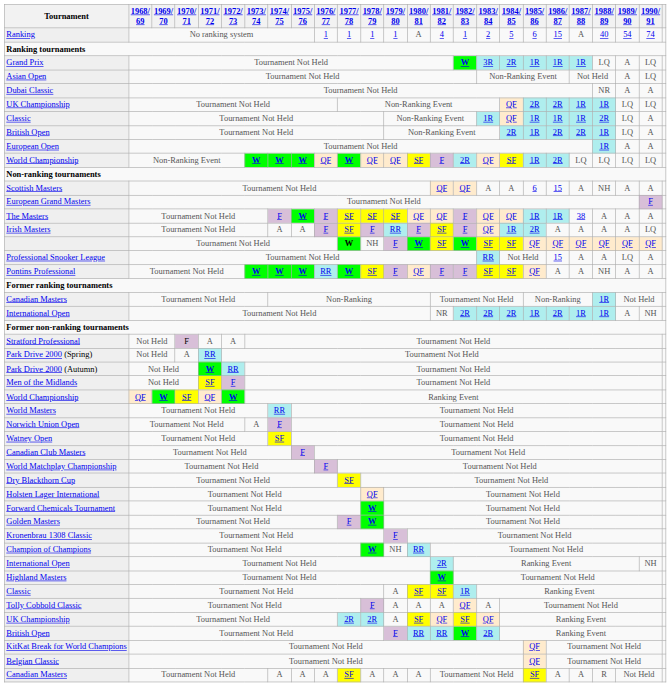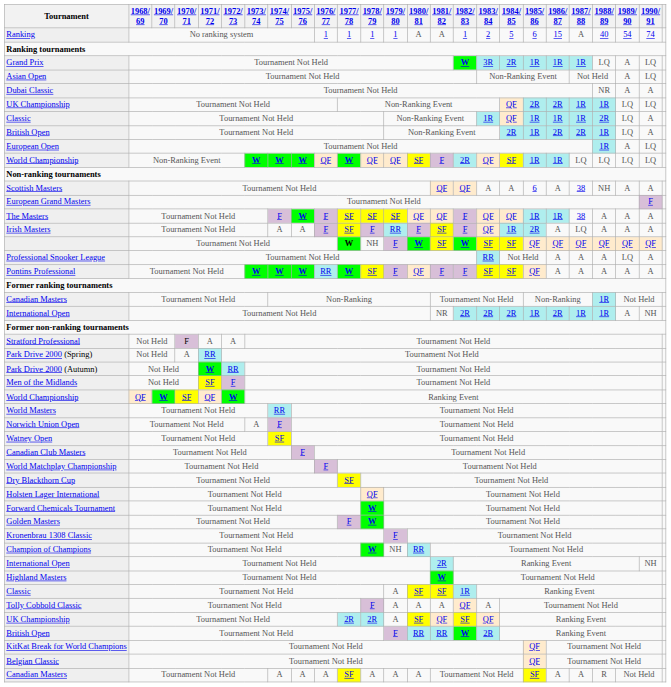 <table class="wikitable"  style="font-size:85%;">
 <tr>
 <th>Tournament</th>
 <th><a href='#'>1968/<br>69</a></th>
 <th><a href='#'>1969/<br>70</a></th>
 <th><a href='#'>1970/<br>71</a></th>
 <th><a href='#'>1971/<br>72</a></th>
 <th><a href='#'>1972/<br>73</a></th>
 <th><a href='#'>1973/<br>74</a></th>
 <th><a href='#'>1974/<br>75</a></th>
 <th><a href='#'>1975/<br>76</a></th>
 <th><a href='#'>1976/<br>77</a></th>
 <th><a href='#'>1977/<br>78</a></th>
 <th><a href='#'>1978/<br>79</a></th>
 <th><a href='#'>1979/<br>80</a></th>
 <th><a href='#'>1980/<br>81</a></th>
 <th><a href='#'>1981/<br>82</a></th>
 <th><a href='#'>1982/<br>83</a></th>
 <th><a href='#'>1983/<br>84</a></th>
 <th><a href='#'>1984/<br>85</a></th>
 <th><a href='#'>1985/<br>86</a></th>
 <th><a href='#'>1986/<br>87</a></th>
 <th><a href='#'>1987/<br>88</a></th>
 <th><a href='#'>1988/<br>89</a></th>
 <th><a href='#'>1989/<br>90</a></th>
 <th><a href='#'>1990/<br>91</a></th>
 <th></th>
 </tr>
 <tr>
 <td style="background:#EFEFEF;"><a href='#'>Ranking</a></td>
 <td align="center" colspan="8" style="color:#555555;">No ranking system</td>
 <td align="center"><a href='#'>1</a></td>
 <td align="center"><a href='#'>1</a></td>
 <td align="center"><a href='#'>1</a></td>
 <td align="center"><a href='#'>1</a></td>
 <td align="center" style="color:#555555;">A</td>
-<td align="center"><a href='#'>4</a></td>
+<td align="center" style="color:#555555;">A</td>
 <td align="center"><a href='#'>1</a></td>
 <td align="center"><a href='#'>2</a></td>
 <td align="center"><a href='#'>5</a></td>
 <td align="center"><a href='#'>6</a></td>
 <td align="center"><a href='#'>15</a></td>
 <td style="text-align:center; color:#555555;">A</td>
 <td align="center"><a href='#'>40</a></td>
 <td align="center"><a href='#'>54</a></td>
 <td align="center"><a href='#'>74</a></td>
 <td align="center"></td>
 </tr>
 <tr>
 <td colspan="25"><strong>Ranking tournaments</strong></td>
 </tr>
 <tr>
 <td style="background:#EFEFEF;"><a href='#'>Grand Prix</a></td>
 <td style="text-align:center; color:#555555;" colspan="14">Tournament Not Held</td>
 <td style="text-align:center; background:#0f0;"><a href='#'><strong>W</strong></a></td>
 <td style="text-align:center; background:#afeeee;"><a href='#'>3R</a></td>
 <td style="text-align:center; background:#afeeee;"><a href='#'>2R</a></td>
 <td style="text-align:center; background:#afeeee;"><a href='#'>1R</a></td>
 <td style="text-align:center; background:#afeeee;"><a href='#'>1R</a></td>
 <td style="text-align:center; background:#afeeee;"><a href='#'>1R</a></td>
 <td align="center" style="color:#555555;">LQ</td>
 <td align="center" style="color:#555555;">A</td>
 <td align="center" style="color:#555555;">LQ</td>
 <td align="center"></td>
 </tr>
 <tr>
 <td style="background:#EFEFEF;"><a href='#'>Asian Open</a></td>
 <td style="text-align:center; color:#555555;" colspan="15">Tournament Not Held</td>
 <td style="text-align:center; color:#555555;" colspan="4">Non-Ranking Event</td>
 <td style="text-align:center; color:#555555;" colspan="2">Not Held</td>
 <td align="center" style="color:#555555;">A</td>
 <td align="center" style="color:#555555;">LQ</td>
 <td align="center"></td>
 </tr>
 <tr>
 <td style="background:#EFEFEF;"><a href='#'>Dubai Classic</a></td>
 <td style="text-align:center; color:#555555;" colspan="20">Tournament Not Held</td>
 <td align="center" style="color:#555555;">NR</td>
 <td align="center" style="color:#555555;">A</td>
 <td align="center" style="color:#555555;">A</td>
 <td align="center"></td>
 </tr>
 <tr>
 <td style="background:#EFEFEF;"><a href='#'>UK Championship</a></td>
 <td style="text-align:center; color:#555555;" colspan="9">Tournament Not Held</td>
 <td style="text-align:center; color:#555555;" colspan="7">Non-Ranking Event</td>
 <td style="text-align:center; background:#ffebcd;"><a href='#'>QF</a></td>
 <td style="text-align:center; background:#afeeee;"><a href='#'>2R</a></td>
 <td style="text-align:center; background:#afeeee;"><a href='#'>2R</a></td>
 <td style="text-align:center; background:#afeeee;"><a href='#'>1R</a></td>
 <td style="text-align:center; background:#afeeee;"><a href='#'>1R</a></td>
 <td style="text-align:center; color:#555555;">LQ</td>
 <td style="text-align:center; color:#555555;">LQ</td>
 <td align="center"></td>
 </tr>
 <tr>
 <td style="background:#EFEFEF;"><a href='#'>Classic</a></td>
 <td style="text-align:center; color:#555555;" colspan="11">Tournament Not Held</td>
 <td style="text-align:center; color:#555555;" colspan="4">Non-Ranking Event</td>
 <td style="text-align:center; background:#afeeee;"><a href='#'>1R</a></td>
 <td style="text-align:center; background:#ffebcd;"><a href='#'>QF</a></td>
 <td style="text-align:center; background:#afeeee;"><a href='#'>1R</a></td>
 <td style="text-align:center; background:#afeeee;"><a href='#'>1R</a></td>
 <td style="text-align:center; background:#afeeee;"><a href='#'>1R</a></td>
 <td style="text-align:center; background:#afeeee;"><a href='#'>2R</a></td>
 <td style="text-align:center; color:#555555;">LQ</td>
 <td style="text-align:center; color:#555555;">A</td>
 <td align="center"></td>
 </tr>
 <tr>
 <td style="background:#EFEFEF;"><a href='#'>British Open</a></td>
 <td style="text-align:center; color:#555555;" colspan="11">Tournament Not Held</td>
 <td style="text-align:center; color:#555555;" colspan="5">Non-Ranking Event</td>
 <td style="text-align:center; background:#afeeee;"><a href='#'>2R</a></td>
 <td style="text-align:center; background:#afeeee;"><a href='#'>1R</a></td>
 <td style="text-align:center; background:#afeeee;"><a href='#'>2R</a></td>
 <td style="text-align:center; background:#afeeee;"><a href='#'>2R</a></td>
 <td style="text-align:center; background:#afeeee;"><a href='#'>1R</a></td>
 <td align="center" style="color:#555555;">LQ</td>
 <td align="center" style="color:#555555;">A</td>
 <td align="center"></td>
 </tr>
 <tr>
 <td style="background:#EFEFEF;"><a href='#'>European Open</a></td>
 <td style="text-align:center; color:#555555;" colspan="20">Tournament Not Held</td>
 <td style="text-align:center; background:#afeeee;"><a href='#'>1R</a></td>
 <td align="center" style="color:#555555;">A</td>
-<td align="center" style="color:#555555;">A</td>
+<td align="center" style="color:#555555;">LQ</td>
 <td align="center"></td>
 </tr>
 <tr>
 <td style="background:#EFEFEF;"><a href='#'>World Championship</a></td>
 <td style="text-align:center; color:#555555;" colspan="5">Non-Ranking Event</td>
 <td style="text-align:center; background:#0f0;"><a href='#'><strong>W</strong></a></td>
 <td style="text-align:center; background:#0f0;"><a href='#'><strong>W</strong></a></td>
 <td style="text-align:center; background:#0f0;"><a href='#'><strong>W</strong></a></td>
 <td style="text-align:center; background:#ffebcd;"><a href='#'>QF</a></td>
 <td style="text-align:center; background:#0f0;"><a href='#'><strong>W</strong></a></td>
 <td style="text-align:center; background:#ffebcd;"><a href='#'>QF</a></td>
 <td style="text-align:center; background:#ffebcd;"><a href='#'>QF</a></td>
 <td style="text-align:center; background:yellow;"><a href='#'>SF</a></td>
 <td style="text-align:center; background:#D8BFD8;"><a href='#'>F</a></td>
 <td style="text-align:center; background:#afeeee;"><a href='#'>2R</a></td>
 <td style="text-align:center; background:#ffebcd;"><a href='#'>QF</a></td>
 <td style="text-align:center; background:yellow;"><a href='#'>SF</a></td>
 <td style="text-align:center; background:#afeeee;"><a href='#'>1R</a></td>
-<td style="text-align:center; background:#afeeee;"><a href='#'>2R</a></td>
+<td style="text-align:center; background:#afeeee;"><a href='#'>1R</a></td>
 <td style="text-align:center; color:#555555;">LQ</td>
 <td style="text-align:center; color:#555555;">LQ</td>
 <td style="text-align:center; color:#555555;">LQ</td>
 <td style="text-align:center; color:#555555;">LQ</td>
 <td align="center"></td>
 </tr>
 <tr>
 <td colspan="25"><strong>Non-ranking tournaments</strong></td>
 </tr>
 <tr>
 <td style="background:#EFEFEF;"><a href='#'>Scottish Masters</a></td>
 <td style="text-align:center; color:#555555;" colspan="13">Tournament Not Held</td>
 <td style="text-align:center; background:#ffebcd;"><a href='#'>QF</a></td>
 <td style="text-align:center; background:#ffebcd;"><a href='#'>QF</a></td>
 <td align="center" style="color:#555555;">A</td>
 <td align="center" style="color:#555555;">A</td>
 <td align="center"><a href='#'>6</a></td>
-<td align="center"><a href='#'>15</a></td>
 <td align="center" style="color:#555555;">A</td>
+<td align="center"><a href='#'>38</a></td>
 <td align="center" style="color:#555555;">NH</td>
 <td align="center" style="color:#555555;">A</td>
 <td align="center" style="color:#555555;">A</td>
 <td align="center"></td>
 </tr>
 <tr>
 <td style="background:#EFEFEF;"><a href='#'>European Grand Masters</a></td>
 <td style="text-align:center; color:#555555;" colspan="22">Tournament Not Held</td>
 <td style="text-align:center; background:#D8BFD8;"><a href='#'>F</a></td>
 <td align="center"></td>
 </tr>
 <tr>
 <td style="background:#EFEFEF;"><a href='#'>The Masters</a></td>
 <td align="center" colspan="6" style="color:#555555;">Tournament Not Held</td>
 <td style="text-align:center; background:#D8BFD8;"><a href='#'>F</a></td>
 <td style="text-align:center; background:#0f0;"><a href='#'><strong>W</strong></a></td>
 <td style="text-align:center; background:#D8BFD8;"><a href='#'>F</a></td>
 <td style="text-align:center; background:yellow;"><a href='#'>SF</a></td>
 <td style="text-align:center; background:yellow;"><a href='#'>SF</a></td>
 <td style="text-align:center; background:yellow;"><a href='#'>SF</a></td>
 <td style="text-align:center; background:#ffebcd;"><a href='#'>QF</a></td>
 <td style="text-align:center; background:#ffebcd;"><a href='#'>QF</a></td>
 <td style="text-align:center; background:#D8BFD8;"><a href='#'>F</a></td>
 <td style="text-align:center; background:#ffebcd;"><a href='#'>QF</a></td>
 <td style="text-align:center; background:#ffebcd;"><a href='#'>QF</a></td>
 <td style="text-align:center; background:#afeeee;"><a href='#'>1R</a></td>
 <td style="text-align:center; background:#afeeee;"><a href='#'>1R</a></td>
 <td align="center"><a href='#'>38</a></td>
 <td style="text-align:center; color:#555555;">A</td>
 <td style="text-align:center; color:#555555;">A</td>
 <td style="text-align:center; color:#555555;">A</td>
 <td align="center"></td>
 </tr>
 <tr>
 <td style="background:#EFEFEF;"><a href='#'>Irish Masters</a></td>
 <td style="text-align:center; color:#555555;" colspan="6">Tournament Not Held</td>
 <td style="text-align:center; color:#555555;">A</td>
 <td style="text-align:center; color:#555555;">A</td>
 <td style="text-align:center; background:thistle;"><a href='#'>F</a></td>
 <td style="text-align:center; background:yellow;"><a href='#'>SF</a></td>
 <td style="text-align:center; background:thistle;"><a href='#'>F</a></td>
 <td style="text-align:center; background:#afeeee;"><a href='#'>RR</a></td>
 <td style="text-align:center; background:thistle;"><a href='#'>F</a></td>
 <td style="text-align:center; background:yellow;"><a href='#'>SF</a></td>
 <td style="text-align:center; background:thistle;"><a href='#'>F</a></td>
 <td style="text-align:center; background:#ffebcd;"><a href='#'>QF</a></td>
 <td style="text-align:center; background:#afeeee;"><a href='#'>1R</a></td>
 <td style="text-align:center; background:#afeeee;"><a href='#'>2R</a></td>
 <td align="center" style="color:#555555;">A</td>
+<td style="text-align:center; color:#555555;">LQ</td>
 <td align="center" style="color:#555555;">A</td>
 <td align="center" style="color:#555555;">A</td>
 <td align="center" style="color:#555555;">A</td>
-<td align="center" style="color:#555555;">LQ</td>
 <td align="center"></td>
 </tr>
 <tr>
 <td style="background:#EFEFEF;"></td>
 <td style="text-align:center; color:#555555;" colspan="9">Tournament Not Held</td>
 <td style="text-align:center; background:#0f0;"><strong>W</strong></td>
 <td align="center" style="color:#555555;">NH</td>
 <td style="text-align:center; background:thistle;"><a href='#'>F</a></td>
 <td style="text-align:center; background:#0f0;"><a href='#'><strong>W</strong></a></td>
 <td style="text-align:center; background:yellow;"><a href='#'>SF</a></td>
 <td style="text-align:center; background:#0f0;"><a href='#'><strong>W</strong></a></td>
 <td style="text-align:center; background:yellow;"><a href='#'>SF</a></td>
 <td style="text-align:center; background:yellow;"><a href='#'>SF</a></td>
 <td style="text-align:center; background:#ffebcd;"><a href='#'>QF</a></td>
 <td style="text-align:center; background:#ffebcd;"><a href='#'>QF</a></td>
 <td style="text-align:center; background:#ffebcd;"><a href='#'>QF</a></td>
 <td style="text-align:center; background:#ffebcd;"><a href='#'>QF</a></td>
 <td style="text-align:center; background:#ffebcd;"><a href='#'>QF</a></td>
 <td style="text-align:center; background:#ffebcd;"><a href='#'>QF</a></td>
 <td align="center"></td>
 </tr>
 <tr>
 <td style="background:#EFEFEF;"><a href='#'>Professional Snooker League</a></td>
 <td colspan="15" style="text-align:center; color:#555555;">Tournament Not Held</td>
 <td style="text-align:center; background:#afeeee;"><a href='#'>RR</a></td>
 <td colspan="2" style="text-align:center; color:#555555;">Not Held</td>
-<td align="center"><a href='#'>15</a></td>
+<td style="text-align:center; color:#555555;">A</td>
 <td style="text-align:center; color:#555555;">A</td>
 <td style="text-align:center; color:#555555;">A</td>
 <td style="text-align:center; color:#555555;">LQ</td>
 <td style="text-align:center; color:#555555;">A</td>
 <td align="center"></td>
 </tr>
 <tr>
 <td style="background:#EFEFEF;"><a href='#'>Pontins Professional</a></td>
 <td style="text-align:center; color:#555555;" colspan="5">Tournament Not Held</td>
 <td style="text-align:center; background:#0f0;"><a href='#'><strong>W</strong></a></td>
 <td style="text-align:center; background:#0f0;"><a href='#'><strong>W</strong></a></td>
 <td style="text-align:center; background:#0f0;"><a href='#'><strong>W</strong></a></td>
 <td style="text-align:center; background:#afeeee;"><a href='#'>RR</a></td>
 <td style="text-align:center; background:#0f0;"><a href='#'><strong>W</strong></a></td>
 <td style="text-align:center; background:yellow;"><a href='#'>SF</a></td>
 <td style="text-align:center; background:#D8BFD8;"><a href='#'>F</a></td>
 <td style="text-align:center; background:#ffebcd;"><a href='#'>QF</a></td>
 <td style="text-align:center; background:#D8BFD8;"><a href='#'>F</a></td>
 <td style="text-align:center; background:#D8BFD8;"><a href='#'>F</a></td>
 <td style="text-align:center; background:yellow;"><a href='#'>SF</a></td>
 <td style="text-align:center; background:yellow;"><a href='#'>SF</a></td>
 <td style="text-align:center; background:#ffebcd;"><a href='#'>QF</a></td>
 <td align="center" style="color:#555555;">A</td>
 <td align="center" style="color:#555555;">A</td>
-<td align="center" style="color:#555555;">NH</td>
+<td align="center" style="color:#555555;">A</td>
 <td align="center" style="color:#555555;">A</td>
 <td align="center" style="color:#555555;">A</td>
 <td align="center"></td>
 </tr>
 <tr>
 <td colspan="25"><strong>Former ranking tournaments</strong></td>
 </tr>
 <tr>
 <td style="background:#EFEFEF;"><a href='#'>Canadian Masters</a></td>
 <td style="text-align:center; color:#555555;" colspan="6">Tournament Not Held</td>
 <td style="text-align:center; color:#555555;" colspan="7">Non-Ranking</td>
 <td style="text-align:center; color:#555555;" colspan="4">Tournament Not Held</td>
 <td style="text-align:center; color:#555555;" colspan="3">Non-Ranking</td>
 <td style="text-align:center; background:#afeeee;"><a href='#'>1R</a></td>
 <td style="text-align:center; color:#555555;" colspan="2">Not Held</td>
 <td align="center"></td>
 </tr>
 <tr>
 <td style="background:#EFEFEF;"><a href='#'>International Open</a></td>
 <td style="text-align:center; color:#555555;" colspan="13">Tournament Not Held</td>
 <td align="center" style="color:#555555;">NR</td>
 <td style="text-align:center; background:#afeeee;"><a href='#'>2R</a></td>
 <td style="text-align:center; background:#afeeee;"><a href='#'>2R</a></td>
 <td style="text-align:center; background:#afeeee;"><a href='#'>2R</a></td>
 <td style="text-align:center; background:#afeeee;"><a href='#'>1R</a></td>
 <td style="text-align:center; background:#afeeee;"><a href='#'>2R</a></td>
 <td style="text-align:center; background:#afeeee;"><a href='#'>1R</a></td>
 <td style="text-align:center; background:#afeeee;"><a href='#'>1R</a></td>
 <td align="center" style="color:#555555;">A</td>
 <td align="center" style="color:#555555;">NH</td>
 <td align="center"></td>
 </tr>
 <tr>
 <td colspan="25"><strong>Former non-ranking tournaments</strong></td>
 </tr>
 <tr>
 <td style="background:#EFEFEF;"><a href='#'>Stratford Professional</a></td>
 <td style="text-align:center; color:#555555;" colspan="2">Not Held</td>
 <td style="text-align:center; background:#D8BFD8;">F</td>
 <td align="center" style="color:#555555;">A</td>
 <td align="center" style="color:#555555;">A</td>
 <td style="text-align:center; color:#555555;" colspan="18">Tournament Not Held</td>
 <td align="center"></td>
 </tr>
 <tr>
 <td style="background:#EFEFEF;"><a href='#'>Park Drive 2000</a> (Spring)</td>
 <td style="text-align:center; color:#555555;" colspan="2">Not Held</td>
 <td align="center" style="color:#555555;">A</td>
 <td style="text-align:center; background:#afeeee;"><a href='#'>RR</a></td>
 <td style="text-align:center; color:#555555;" colspan="19">Tournament Not Held</td>
 <td align="center"></td>
 </tr>
 <tr>
 <td style="background:#EFEFEF;"><a href='#'>Park Drive 2000</a> (Autumn)</td>
 <td style="text-align:center; color:#555555;" colspan="3">Not Held</td>
 <td style="text-align:center; background:#0f0;"><a href='#'><strong>W</strong></a></td>
 <td style="text-align:center; background:#afeeee;"><a href='#'>RR</a></td>
 <td style="text-align:center; color:#555555;" colspan="18">Tournament Not Held</td>
 <td align="center"></td>
 </tr>
 <tr>
 <td style="background:#EFEFEF;"><a href='#'>Men of the Midlands</a></td>
 <td style="text-align:center; color:#555555;" colspan="3">Not Held</td>
 <td style="text-align:center; background:yellow;"><a href='#'>SF</a></td>
 <td style="text-align:center; background:#D8BFD8;"><a href='#'>F</a></td>
 <td style="text-align:center; color:#555555;" colspan="18">Tournament Not Held</td>
 <td align="center"></td>
 </tr>
 <tr>
 <td style="background:#EFEFEF;"><a href='#'>World Championship</a></td>
 <td style="text-align:center; background:#ffebcd;"><a href='#'>QF</a></td>
 <td style="text-align:center; background:#0f0;"><a href='#'><strong>W</strong></a></td>
 <td style="text-align:center; background:yellow;"><a href='#'>SF</a></td>
 <td style="text-align:center; background:#ffebcd;"><a href='#'>QF</a></td>
 <td style="text-align:center; background:#0f0;"><a href='#'><strong>W</strong></a></td>
 <td style="text-align:center; color:#555555;" colspan="18">Ranking Event</td>
 <td align="center"></td>
 </tr>
 <tr>
 <td style="background:#EFEFEF;"><a href='#'>World Masters</a></td>
 <td style="text-align:center; color:#555555;" colspan="6">Tournament Not Held</td>
 <td style="text-align:center; background:#afeeee;"><a href='#'>RR</a></td>
 <td style="text-align:center; color:#555555;" colspan="16">Tournament Not Held</td>
 <td align="center"></td>
 </tr>
 <tr>
 <td style="background:#EFEFEF;"><a href='#'>Norwich Union Open</a></td>
 <td style="text-align:center; color:#555555;" colspan="5">Tournament Not Held</td>
 <td align="center" style="color:#555555;">A</td>
 <td style="text-align:center; background:#D8BFD8;"><a href='#'>F</a></td>
 <td style="text-align:center; color:#555555;" colspan="16">Tournament Not Held</td>
 <td align="center"></td>
 </tr>
 <tr>
 <td style="background:#EFEFEF;"><a href='#'>Watney Open</a></td>
 <td style="text-align:center; color:#555555;" colspan="6">Tournament Not Held</td>
 <td style="text-align:center; background:yellow;"><a href='#'>SF</a></td>
 <td style="text-align:center; color:#555555;" colspan="16">Tournament Not Held</td>
 <td align="center"></td>
 </tr>
 <tr>
 <td style="background:#EFEFEF;"><a href='#'>Canadian Club Masters</a></td>
 <td style="text-align:center; color:#555555;" colspan="7">Tournament Not Held</td>
 <td style="text-align:center; background:#D8BFD8;"><a href='#'>F</a></td>
 <td style="text-align:center; color:#555555;" colspan="15">Tournament Not Held</td>
 <td align="center"></td>
 </tr>
 <tr>
 <td style="background:#EFEFEF;"><a href='#'>World Matchplay Championship</a></td>
 <td style="text-align:center; color:#555555;" colspan="8">Tournament Not Held</td>
 <td style="text-align:center; background:#D8BFD8;"><a href='#'>F</a></td>
 <td style="text-align:center; color:#555555;" colspan="14">Tournament Not Held</td>
 <td align="center"></td>
 </tr>
 <tr>
 <td style="background:#EFEFEF;"><a href='#'>Dry Blackthorn Cup</a></td>
 <td style="text-align:center; color:#555555;" colspan="9">Tournament Not Held</td>
 <td style="text-align:center; background:yellow;"><a href='#'>SF</a></td>
 <td style="text-align:center; color:#555555;" colspan="13">Tournament Not Held</td>
 <td align="center"></td>
 </tr>
 <tr>
 <td style="background:#EFEFEF;"><a href='#'>Holsten Lager International</a></td>
 <td style="text-align:center; color:#555555;" colspan="10">Tournament Not Held</td>
 <td style="text-align:center; background:#ffebcd;"><a href='#'>QF</a></td>
 <td style="text-align:center; color:#555555;" colspan="12">Tournament Not Held</td>
 <td align="center"></td>
 </tr>
 <tr>
 <td style="background:#EFEFEF;"><a href='#'>Forward Chemicals Tournament</a></td>
 <td style="text-align:center; color:#555555;" colspan="10">Tournament Not Held</td>
 <td style="text-align:center; background:#0f0;"><a href='#'><strong>W</strong></a></td>
 <td style="text-align:center; color:#555555;" colspan="12">Tournament Not Held</td>
 <td align="center"></td>
 </tr>
 <tr>
 <td style="background:#EFEFEF;"><a href='#'>Golden Masters</a></td>
 <td style="text-align:center; color:#555555;" colspan="9">Tournament Not Held</td>
 <td style="text-align:center; background:#D8BFD8;"><a href='#'>F</a></td>
 <td style="text-align:center; background:#0f0;"><a href='#'><strong>W</strong></a></td>
 <td style="text-align:center; color:#555555;" colspan="12">Tournament Not Held</td>
 <td align="center"></td>
 </tr>
 <tr>
 <td style="background:#EFEFEF;"><a href='#'>Kronenbrau 1308 Classic</a></td>
 <td style="text-align:center; color:#555555;" colspan="11">Tournament Not Held</td>
 <td style="text-align:center; background:#D8BFD8;"><a href='#'>F</a></td>
 <td style="text-align:center; color:#555555;" colspan="11">Tournament Not Held</td>
 <td align="center"></td>
 </tr>
 <tr>
 <td style="background:#EFEFEF;"><a href='#'>Champion of Champions</a></td>
 <td style="text-align:center; color:#555555;" colspan="10">Tournament Not Held</td>
 <td style="text-align:center; background:#0f0;"><a href='#'><strong>W</strong></a></td>
 <td align="center" style="color:#555555;">NH</td>
 <td style="text-align:center; background:#afeeee;"><a href='#'>RR</a></td>
 <td style="text-align:center; color:#555555;" colspan="10">Tournament Not Held</td>
 <td align="center"></td>
 </tr>
 <tr>
 <td style="background:#EFEFEF;"><a href='#'>International Open</a></td>
 <td style="text-align:center; color:#555555;" colspan="13">Tournament Not Held</td>
 <td style="text-align:center; background:#afeeee;"><a href='#'>2R</a></td>
 <td style="text-align:center; color:#555555;" colspan="8">Ranking Event</td>
 <td align="center" style="color:#555555;">NH</td>
 <td align="center"></td>
 </tr>
 <tr>
 <td style="background:#EFEFEF;"><a href='#'>Highland Masters</a></td>
 <td style="text-align:center; color:#555555;" colspan="13">Tournament Not Held</td>
 <td style="text-align:center; background:#0f0;"><a href='#'><strong>W</strong></a></td>
 <td style="text-align:center; color:#555555;" colspan="9">Tournament Not Held</td>
 <td align="center"></td>
 </tr>
 <tr>
 <td style="background:#EFEFEF;"><a href='#'>Classic</a></td>
 <td style="text-align:center; color:#555555;" colspan="11">Tournament Not Held</td>
 <td align="center" style="color:#555555;">A</td>
 <td style="text-align:center; background:yellow;"><a href='#'>SF</a></td>
 <td style="text-align:center; background:yellow;"><a href='#'>SF</a></td>
 <td style="text-align:center; background:#afeeee;"><a href='#'>1R</a></td>
 <td style="text-align:center; color:#555555;" colspan="8">Ranking Event</td>
 <td align="center"></td>
 </tr>
 <tr>
 <td style="background:#EFEFEF;"><a href='#'>Tolly Cobbold Classic</a></td>
 <td style="text-align:center; color:#555555;" colspan="10">Tournament Not Held</td>
 <td style="text-align:center; background:thistle;"><a href='#'>F</a></td>
 <td align="center" style="color:#555555;">A</td>
 <td align="center" style="color:#555555;">A</td>
 <td align="center" style="color:#555555;">A</td>
 <td style="text-align:center; background:#ffebcd;"><a href='#'>QF</a></td>
 <td align="center" style="color:#555555;">A</td>
 <td style="text-align:center; color:#555555;" colspan="7">Tournament Not Held</td>
 <td align="center"></td>
 </tr>
 <tr>
 <td style="background:#EFEFEF;"><a href='#'>UK Championship</a></td>
 <td style="text-align:center; color:#555555;" colspan="9">Tournament Not Held</td>
 <td style="text-align:center; background:#afeeee;"><a href='#'>2R</a></td>
 <td style="text-align:center; background:#afeeee;"><a href='#'>2R</a></td>
 <td align="center" style="color:#555555;">A</td>
 <td style="text-align:center; background:yellow;"><a href='#'>SF</a></td>
 <td style="text-align:center; background:#ffebcd;"><a href='#'>QF</a></td>
 <td style="text-align:center; background:yellow;"><a href='#'>SF</a></td>
 <td style="text-align:center; background:#ffebcd;"><a href='#'>QF</a></td>
 <td style="text-align:center; color:#555555;" colspan="7">Ranking Event</td>
 <td align="center"></td>
 </tr>
 <tr>
 <td style="background:#EFEFEF;"><a href='#'>British Open</a></td>
 <td style="text-align:center; color:#555555;" colspan="11">Tournament Not Held</td>
 <td style="text-align:center; background:thistle;"><a href='#'>F</a></td>
 <td style="text-align:center; background:#afeeee;"><a href='#'>RR</a></td>
 <td style="text-align:center; background:#afeeee;"><a href='#'>RR</a></td>
 <td style="text-align:center; background:#0f0;"><a href='#'><strong>W</strong></a></td>
 <td style="text-align:center; background:#afeeee;"><a href='#'>2R</a></td>
 <td style="text-align:center; color:#555555;" colspan="7">Ranking Event</td>
 <td align="center"></td>
 </tr>
 <tr>
 <td style="background:#EFEFEF;"><a href='#'>KitKat Break for World Champions</a></td>
 <td style="text-align:center; color:#555555;" colspan="17">Tournament Not Held</td>
 <td style="text-align:center; background:#ffebcd;"><a href='#'>QF</a></td>
 <td style="text-align:center; color:#555555;" colspan="5">Tournament Not Held</td>
 <td align="center"></td>
 </tr>
 <tr>
 <td style="background:#EFEFEF;"><a href='#'>Belgian Classic</a></td>
 <td style="text-align:center; color:#555555;" colspan="17">Tournament Not Held</td>
 <td align="center" style="background:#ffebcd;"><a href='#'>QF</a></td>
 <td style="text-align:center; color:#555555;" colspan="5">Tournament Not Held</td>
 <td align="center"></td>
 </tr>
 <tr>
 <td style="background:#EFEFEF;"><a href='#'>Canadian Masters</a></td>
 <td style="text-align:center; color:#555555;" colspan="6">Tournament Not Held</td>
 <td align="center" style="color:#555555;">A</td>
 <td align="center" style="color:#555555;">A</td>
 <td align="center" style="color:#555555;">A</td>
 <td style="text-align:center; background:yellow;"><a href='#'>SF</a></td>
 <td align="center" style="color:#555555;">A</td>
 <td align="center" style="color:#555555;">A</td>
 <td align="center" style="color:#555555;">A</td>
 <td style="text-align:center; color:#555555;" colspan="4">Tournament Not Held</td>
 <td style="text-align:center; background:yellow;"><a href='#'>SF</a></td>
 <td align="center" style="color:#555555;">A</td>
 <td align="center" style="color:#555555;">A</td>
 <td align="center" style="color:#555555;">R</td>
 <td style="text-align:center; color:#555555;" colspan="2">Not Held</td>
 <td align="center"></td>
 </tr>
 </table>
